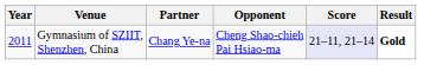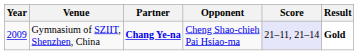 <table class="sortable wikitable" style="font-size: 90%;">
 <tr>
 <th>Year</th>
 <th>Venue</th>
 <th>Partner</th>
 <th>Opponent</th>
 <th>Score</th>
 <th>Result</th>
 </tr>
 <tr>
-<td align="center"><a href='#'>2011</a></td>
+<td align="center"><a href='#'>2009</a></td>
 <td align="left">Gymnasium of <a href='#'>SZIIT</a>,<br><a href='#'>Shenzhen</a>, China</td>
-<td align="left"> <a href='#'>Chang Ye-na</a></td>
+<td align="left"><strong> <a href='#'>Chang Ye-na</a></strong></td>
 <td align="left"> <a href='#'>Cheng Shao-chieh</a><br> <a href='#'>Pai Hsiao-ma</a></td>
 <td align="left" style="background: lavender;">21–11, 21–14</td>
 <td style="text-align:left; background:white"> <strong>Gold</strong></td>
 </tr>
 </table>
